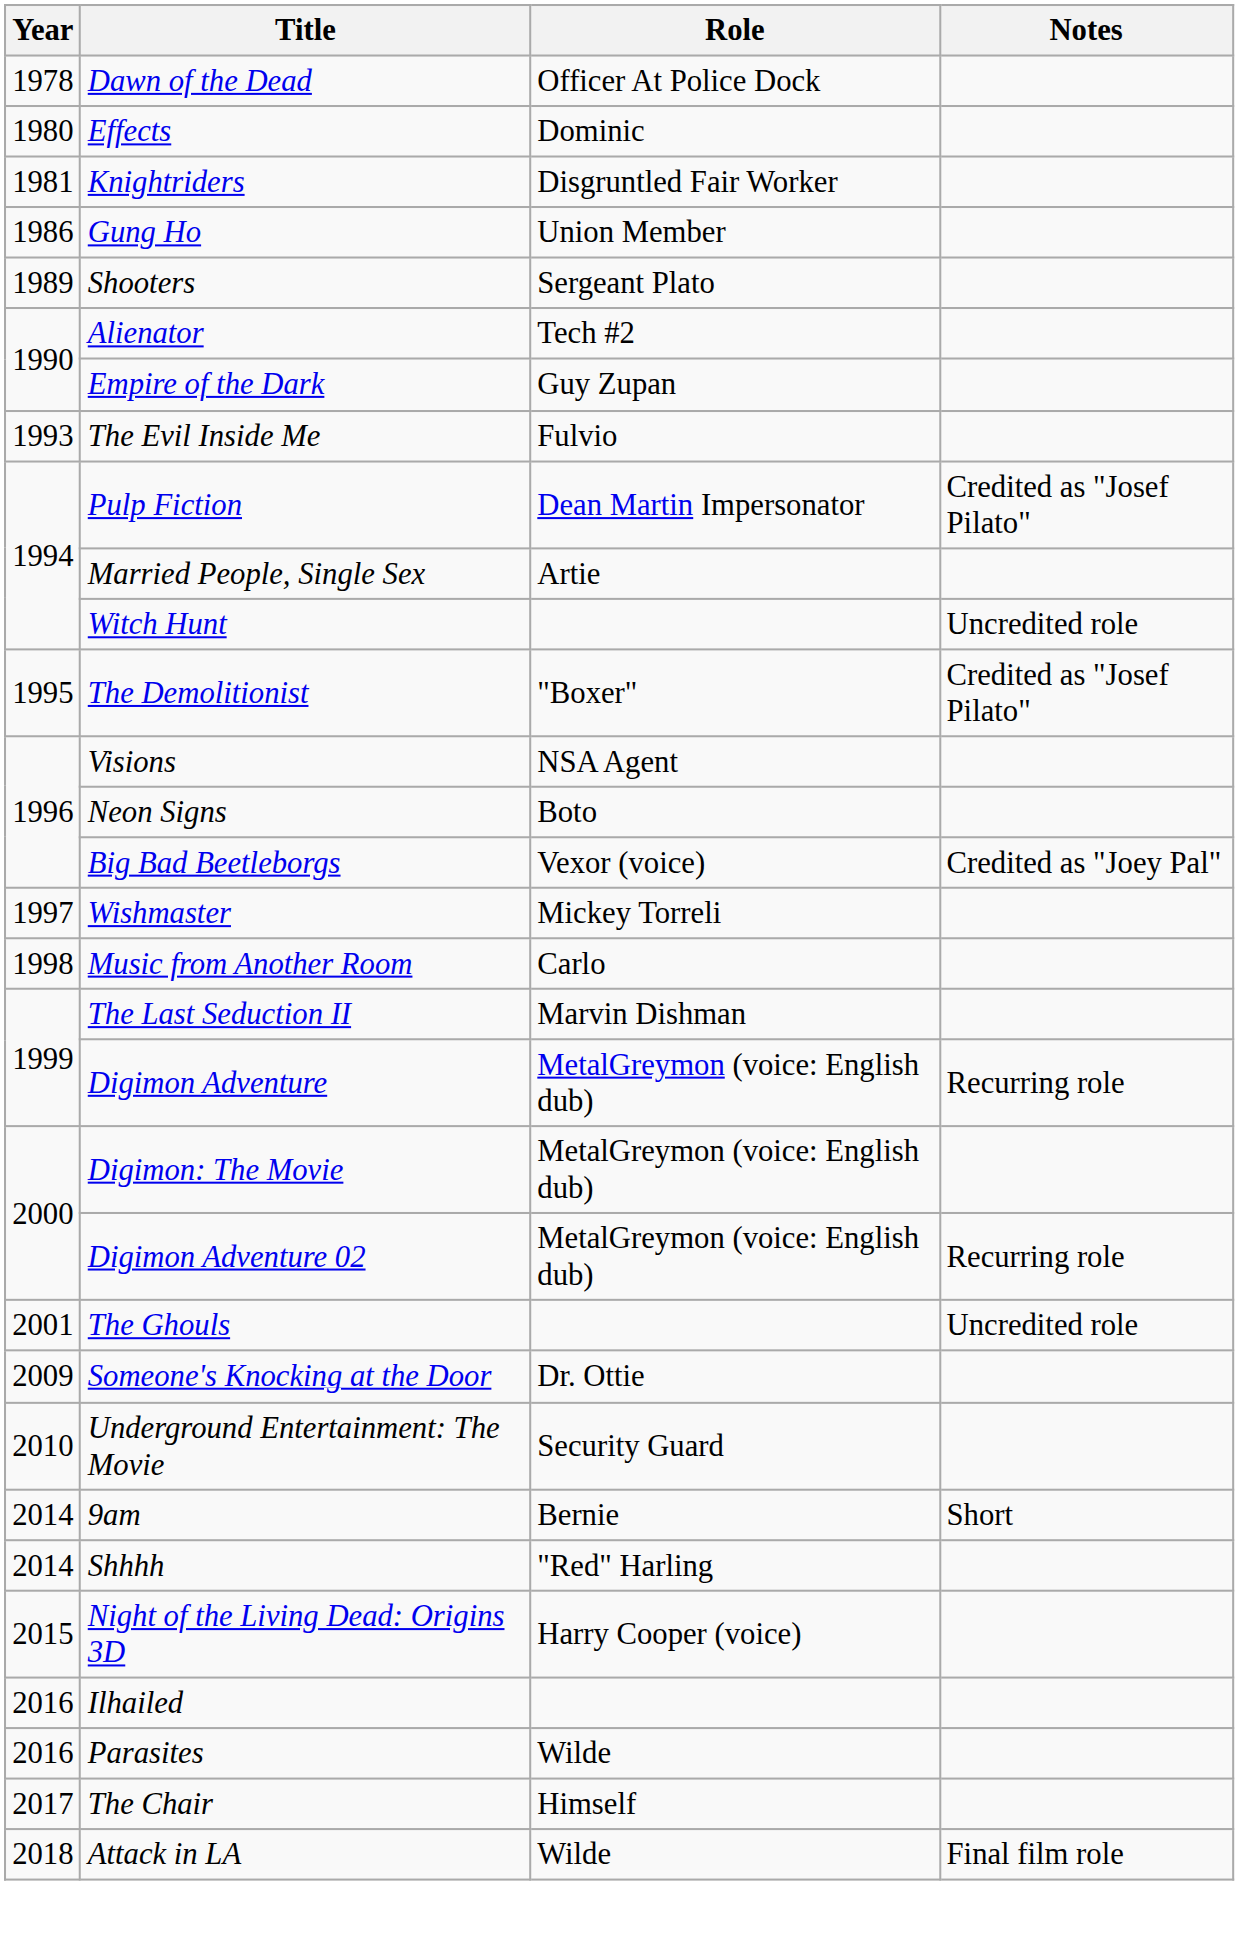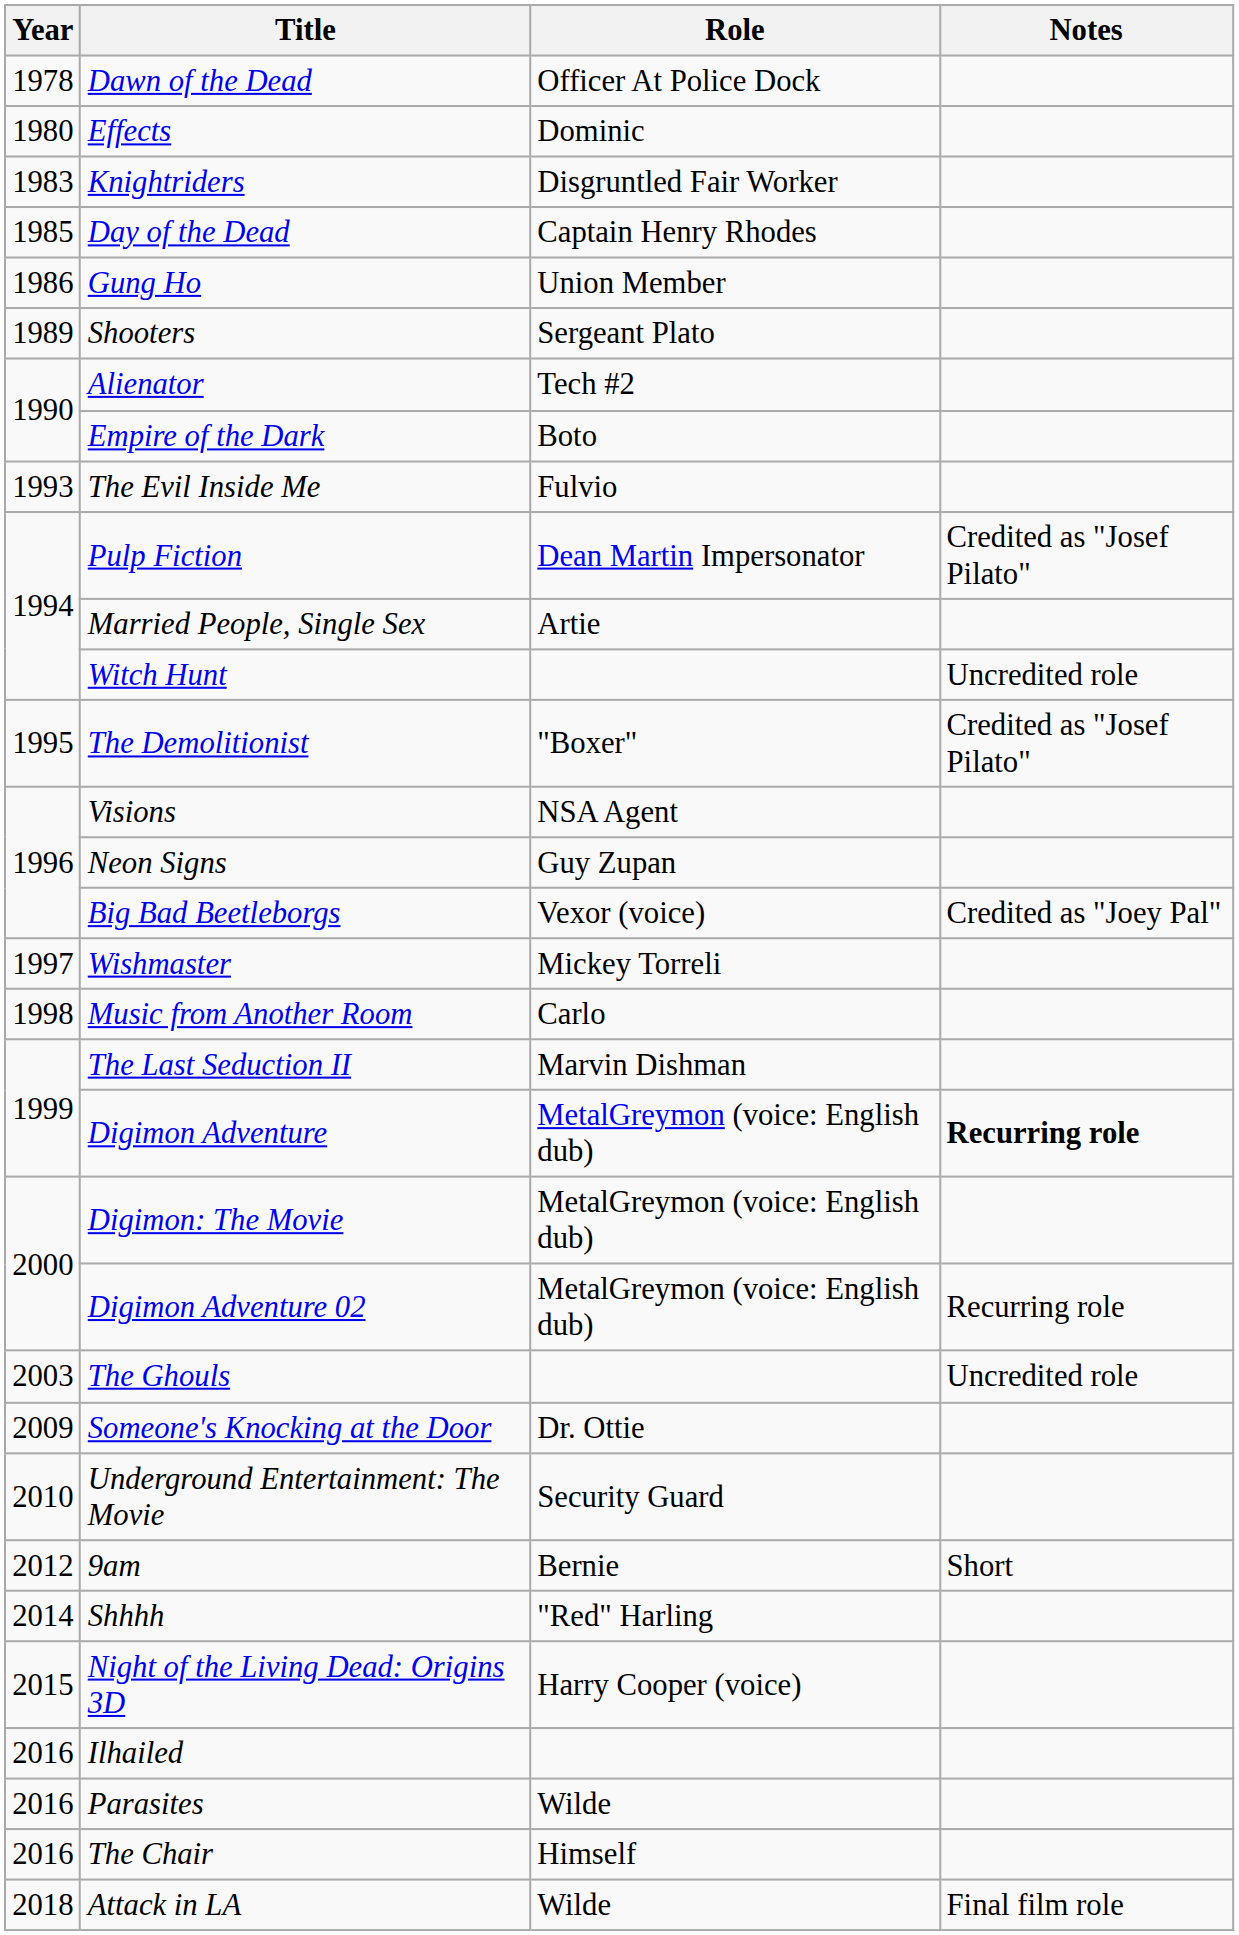 <table class="wikitable" style="font-size: 95%;">
 <tr>
 <th>Year</th>
 <th>Title</th>
 <th>Role</th>
 <th>Notes</th>
 </tr>
 <tr>
 <td rowspan=1>1978</td>
 <td><em><a href='#'>Dawn of the Dead</a></em></td>
 <td>Officer At Police Dock</td>
 <td></td>
 </tr>
 <tr>
 <td rowspan=1>1980</td>
 <td><em><a href='#'>Effects</a></em></td>
 <td>Dominic</td>
 <td></td>
 </tr>
 <tr>
-<td rowspan=1>1981</td>
+<td rowspan=1>1983</td>
 <td><em><a href='#'>Knightriders</a></em></td>
 <td>Disgruntled Fair Worker</td>
+<td></td>
+</tr>
+<tr>
+<td rowspan=1>1985</td>
+<td><em><a href='#'>Day of the Dead</a> </em></td>
+<td>Captain Henry Rhodes</td>
 <td></td>
 </tr>
 <tr>
 <td rowspan=1>1986</td>
 <td><em><a href='#'>Gung Ho</a></em></td>
 <td>Union Member</td>
 <td></td>
 </tr>
 <tr>
 <td rowspan=1>1989</td>
 <td><em>Shooters</em></td>
 <td>Sergeant Plato</td>
 <td></td>
 </tr>
 <tr>
 <td rowspan=2>1990</td>
 <td><em><a href='#'>Alienator</a></em></td>
 <td>Tech #2</td>
 <td></td>
 </tr>
 <tr>
 <td><em><a href='#'>Empire of the Dark</a></em></td>
-<td>Guy Zupan</td>
+<td>Boto</td>
 <td></td>
 </tr>
 <tr>
 <td rowspan=1>1993</td>
 <td><em>The Evil Inside Me</em></td>
 <td>Fulvio</td>
 <td></td>
 </tr>
 <tr>
 <td rowspan=3>1994</td>
 <td><em><a href='#'>Pulp Fiction</a></em></td>
 <td><a href='#'>Dean Martin</a> Impersonator</td>
 <td>Credited as "Josef Pilato"</td>
 </tr>
 <tr>
 <td><em>Married People, Single Sex</em></td>
 <td>Artie</td>
 <td></td>
 </tr>
 <tr>
 <td><em><a href='#'>Witch Hunt</a></em></td>
 <td></td>
 <td>Uncredited role</td>
 </tr>
 <tr>
 <td rowspan=1>1995</td>
 <td><em><a href='#'>The Demolitionist</a></em></td>
 <td>"Boxer"</td>
 <td>Credited as "Josef Pilato"</td>
 </tr>
 <tr>
 <td rowspan=3>1996</td>
 <td><em>Visions</em></td>
 <td>NSA Agent</td>
 <td></td>
 </tr>
 <tr>
 <td><em>Neon Signs</em></td>
-<td>Boto</td>
+<td>Guy Zupan</td>
 <td></td>
 </tr>
 <tr>
 <td><em><a href='#'>Big Bad Beetleborgs</a></em></td>
 <td>Vexor (voice)</td>
 <td>Credited as "Joey Pal"</td>
 </tr>
 <tr>
 <td rowspan=1>1997</td>
 <td><em><a href='#'>Wishmaster</a></em></td>
 <td>Mickey Torreli</td>
 <td></td>
 </tr>
 <tr>
 <td rowspan=1>1998</td>
 <td><em><a href='#'>Music from Another Room</a></em></td>
 <td>Carlo</td>
 <td></td>
 </tr>
 <tr>
 <td rowspan=2>1999</td>
 <td><em><a href='#'>The Last Seduction II</a></em></td>
 <td>Marvin Dishman</td>
 <td></td>
 </tr>
 <tr>
 <td><em><a href='#'>Digimon Adventure</a></em></td>
 <td><a href='#'>MetalGreymon</a> (voice: English dub)</td>
-<td>Recurring role</td>
+<td><strong>Recurring role</strong></td>
 </tr>
 <tr>
 <td rowspan=2>2000</td>
 <td><em><a href='#'>Digimon: The Movie</a></em></td>
 <td>MetalGreymon (voice: English dub)</td>
 <td></td>
 </tr>
 <tr>
 <td><em><a href='#'>Digimon Adventure 02</a></em></td>
 <td>MetalGreymon (voice: English dub)</td>
 <td>Recurring role</td>
 </tr>
 <tr>
-<td rowspan=1>2001</td>
+<td rowspan=1>2003</td>
 <td><em><a href='#'>The Ghouls</a></em></td>
 <td></td>
 <td>Uncredited role</td>
 </tr>
 <tr>
 <td rowspan=1>2009</td>
 <td><em><a href='#'>Someone's Knocking at the Door</a></em></td>
 <td>Dr. Ottie</td>
 <td></td>
 </tr>
 <tr>
 <td rowspan=1>2010</td>
 <td><em>Underground Entertainment: The Movie</em></td>
 <td>Security Guard</td>
 <td></td>
 </tr>
 <tr>
-<td>2014</td>
+<td>2012</td>
 <td><em>9am</em></td>
 <td>Bernie</td>
 <td>Short</td>
 </tr>
 <tr>
 <td>2014</td>
 <td><em>Shhhh</em></td>
 <td>"Red" Harling</td>
 <td></td>
 </tr>
 <tr>
 <td>2015</td>
 <td><em><a href='#'>Night of the Living Dead: Origins 3D</a></em></td>
 <td>Harry Cooper (voice)</td>
 <td></td>
 </tr>
 <tr>
 <td>2016</td>
 <td><em>Ilhailed</em></td>
 <td></td>
 <td></td>
 </tr>
 <tr>
 <td>2016</td>
 <td><em>Parasites</em></td>
 <td>Wilde</td>
 <td></td>
 </tr>
 <tr>
-<td>2017</td>
+<td>2016</td>
 <td><em>The Chair</em></td>
 <td>Himself</td>
 <td></td>
 </tr>
 <tr>
 <td>2018</td>
 <td><em>Attack in LA</em></td>
 <td>Wilde</td>
 <td>Final film role</td>
 </tr>
 </table>
